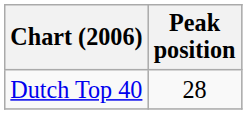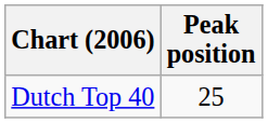 <table class="wikitable">
 <tr>
 <th align="center">Chart (2006)</th>
 <th align="center">Peak<br>position</th>
 </tr>
 <tr>
 <td align="left"><a href='#'>Dutch Top 40</a></td>
-<td align="center">28</td>
+<td align="center">25</td>
 </tr>
 </table>
